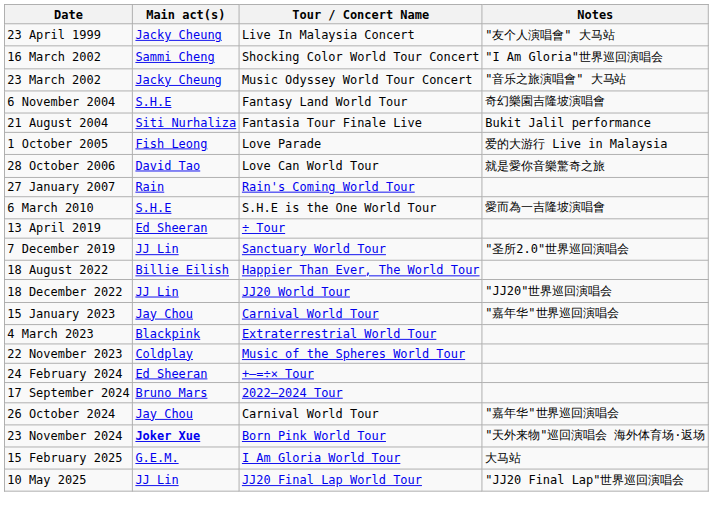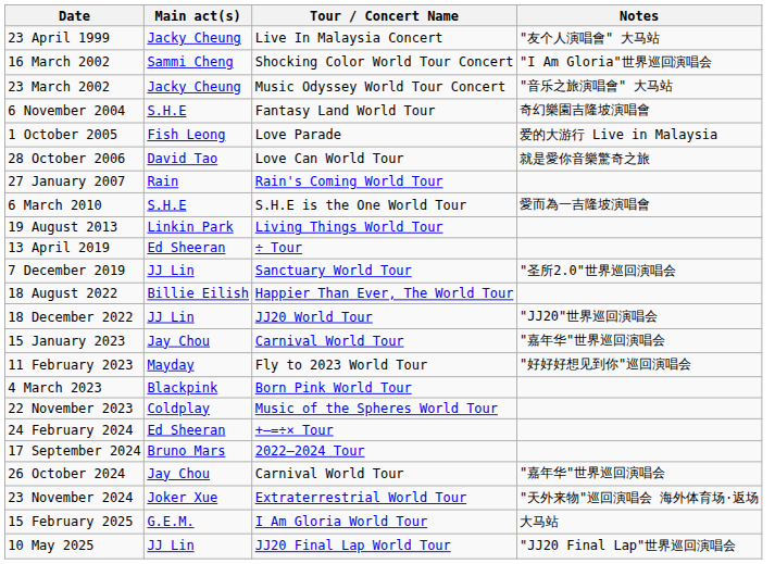 <table class="wikitable">
 <tr>
 <th>Date</th>
 <th>Main act(s)</th>
 <th>Tour / Concert Name</th>
 <th>Notes</th>
 </tr>
 <tr>
 <td>23 April 1999</td>
 <td><a href='#'>Jacky Cheung</a></td>
 <td>Live In Malaysia Concert</td>
 <td>"友个人演唱會" 大马站</td>
 </tr>
 <tr>
 <td>16 March 2002</td>
 <td><a href='#'>Sammi Cheng</a></td>
 <td>Shocking Color World Tour Concert</td>
 <td>"I Am Gloria"世界巡回演唱会</td>
 </tr>
 <tr>
 <td>23 March 2002</td>
 <td><a href='#'>Jacky Cheung</a></td>
 <td>Music Odyssey World Tour Concert</td>
 <td>"音乐之旅演唱會" 大马站</td>
 </tr>
 <tr>
 <td>6 November 2004</td>
 <td><a href='#'>S.H.E</a></td>
 <td>Fantasy Land World Tour</td>
 <td>奇幻樂園吉隆坡演唱會</td>
 </tr>
 <tr>
-<td>21 August 2004</td>
-<td><a href='#'>Siti Nurhaliza</a></td>
-<td>Fantasia Tour Finale Live</td>
-<td>Bukit Jalil performance</td>
-</tr>
-<tr>
 <td>1 October 2005</td>
 <td><a href='#'>Fish Leong</a></td>
 <td>Love Parade</td>
 <td>爱的大游行 Live in Malaysia</td>
 </tr>
 <tr>
 <td>28 October 2006</td>
 <td><a href='#'>David Tao</a></td>
 <td>Love Can World Tour</td>
 <td>就是愛你音樂驚奇之旅</td>
 </tr>
 <tr>
 <td>27 January 2007</td>
 <td><a href='#'>Rain</a></td>
 <td><a href='#'>Rain's Coming World Tour</a></td>
 <td></td>
 </tr>
 <tr>
 <td>6 March 2010</td>
 <td><a href='#'>S.H.E</a></td>
 <td>S.H.E is the One World Tour</td>
 <td>愛而為一吉隆坡演唱會</td>
+</tr>
+<tr>
+<td>19 August 2013</td>
+<td><a href='#'>Linkin Park</a></td>
+<td><a href='#'>Living Things World Tour</a></td>
+<td></td>
 </tr>
 <tr>
 <td>13 April 2019</td>
 <td><a href='#'>Ed Sheeran</a></td>
 <td><a href='#'>÷ Tour</a></td>
 <td></td>
 </tr>
 <tr>
 <td>7 December 2019</td>
 <td><a href='#'>JJ Lin</a></td>
 <td><a href='#'>Sanctuary World Tour</a></td>
 <td>"圣所2.0"世界巡回演唱会</td>
 </tr>
 <tr>
 <td>18 August 2022</td>
 <td><a href='#'>Billie Eilish</a></td>
 <td><a href='#'>Happier Than Ever, The World Tour</a></td>
 <td></td>
 </tr>
 <tr>
 <td>18 December 2022</td>
 <td><a href='#'>JJ Lin</a></td>
 <td><a href='#'>JJ20 World Tour</a></td>
 <td>"JJ20"世界巡回演唱会</td>
 </tr>
 <tr>
 <td>15 January 2023</td>
 <td><a href='#'>Jay Chou</a></td>
 <td><a href='#'>Carnival World Tour</a></td>
 <td>"嘉年华"世界巡回演唱会</td>
 </tr>
 <tr>
+<td>11 February 2023</td>
+<td><a href='#'>Mayday</a></td>
+<td>Fly to 2023 World Tour</td>
+<td>"好好好想见到你"巡回演唱会</td>
+</tr>
+<tr>
 <td>4 March 2023</td>
 <td><a href='#'>Blackpink</a></td>
-<td><a href='#'>Extraterrestrial World Tour</a></td>
+<td><a href='#'>Born Pink World Tour</a></td>
 <td></td>
 </tr>
 <tr>
 <td>22 November 2023</td>
 <td><a href='#'>Coldplay</a></td>
 <td><a href='#'>Music of the Spheres World Tour</a></td>
 <td></td>
 </tr>
 <tr>
 <td>24 February 2024</td>
 <td><a href='#'>Ed Sheeran</a></td>
 <td><a href='#'>+–=÷× Tour</a></td>
 <td></td>
 </tr>
 <tr>
 <td>17 September 2024</td>
 <td><a href='#'>Bruno Mars</a></td>
 <td><a href='#'>2022–2024 Tour</a></td>
 <td></td>
 </tr>
 <tr>
 <td>26 October 2024</td>
 <td><a href='#'>Jay Chou</a></td>
 <td>Carnival World Tour</td>
 <td>"嘉年华"世界巡回演唱会</td>
 </tr>
 <tr>
 <td>23 November 2024</td>
-<td><strong><a href='#'>Joker Xue</a></strong></td>
-<td><a href='#'>Born Pink World Tour</a></td>
+<td><a href='#'>Joker Xue</a></td>
+<td><a href='#'>Extraterrestrial World Tour</a></td>
 <td>"天外来物"巡回演唱会 海外体育场·返场</td>
 </tr>
 <tr>
 <td>15 February 2025</td>
 <td><a href='#'>G.E.M.</a></td>
 <td><a href='#'>I Am Gloria World Tour</a></td>
 <td>大马站</td>
 </tr>
 <tr>
 <td>10 May 2025</td>
 <td><a href='#'>JJ Lin</a></td>
 <td><a href='#'>JJ20 Final Lap World Tour</a></td>
 <td>"JJ20 Final Lap"世界巡回演唱会</td>
 </tr>
 </table>
